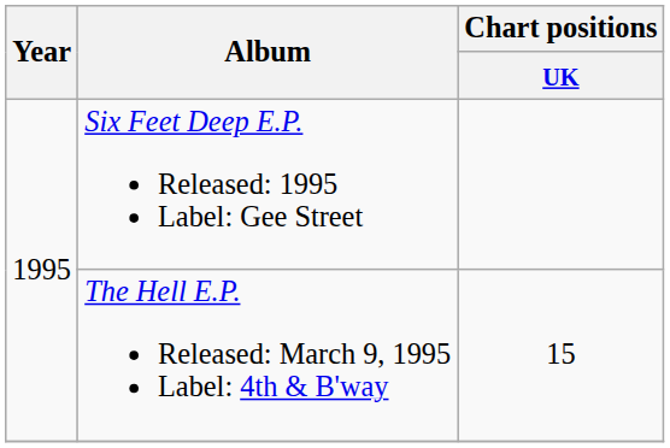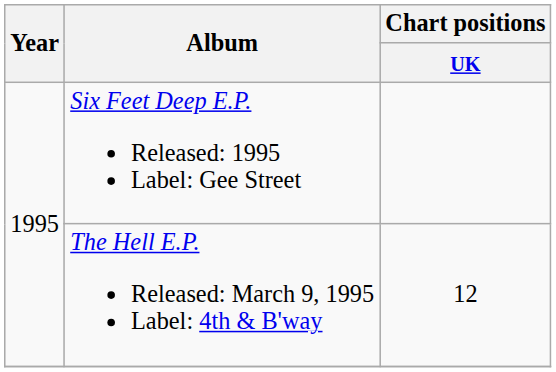 <table class="wikitable" style="text-align:center;">
 <tr>
 <th rowspan="2">Year</th>
 <th rowspan="2">Album</th>
 <th>Chart positions</th>
 </tr>
 <tr>
 <th><small><a href='#'>UK</a></small></th>
 </tr>
 <tr>
 <td rowspan="2">1995</td>
 <td style="text-align:left;"><em><a href='#'>Six Feet Deep E.P.</a></em><br><ul><li>Released: 1995</li><li>Label: Gee Street</li></ul></td>
 <td></td>
 </tr>
 <tr>
 <td style="text-align:left;"><em><a href='#'>The Hell E.P.</a></em><br><ul><li>Released: March 9, 1995</li><li>Label: <a href='#'>4th & B'way</a></li></ul></td>
-<td>15</td>
+<td>12</td>
 </tr>
 <tr>
 </tr>
 </table>
